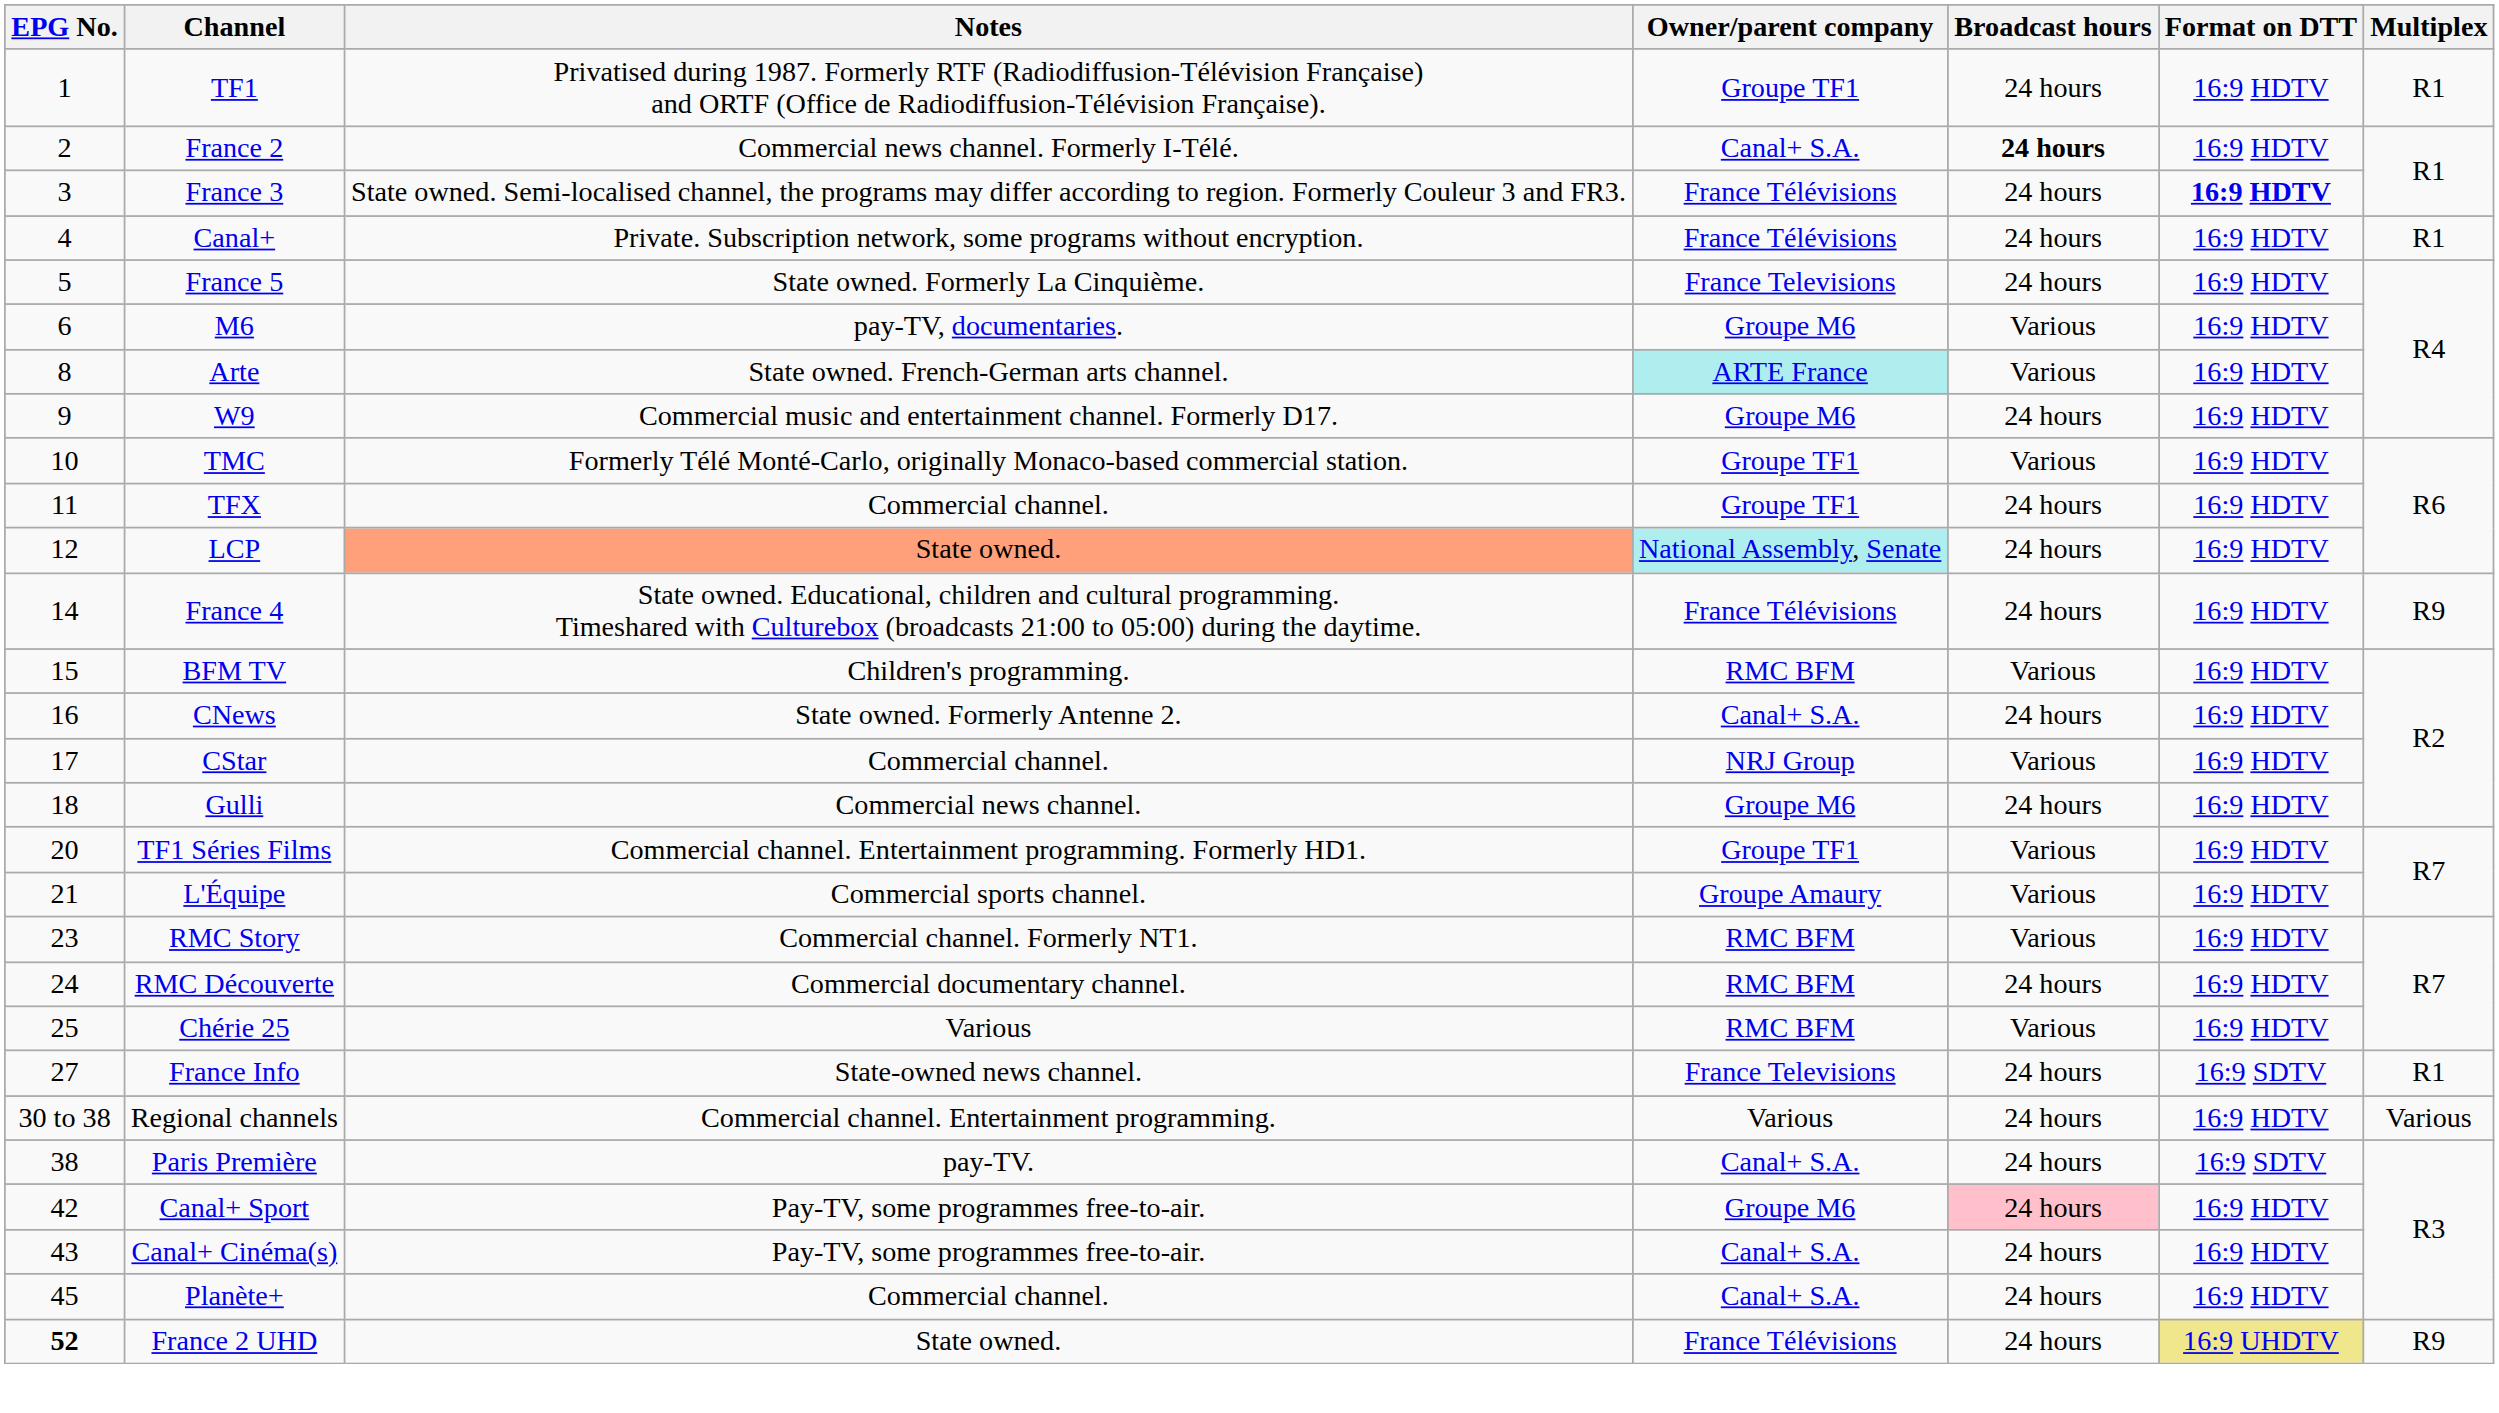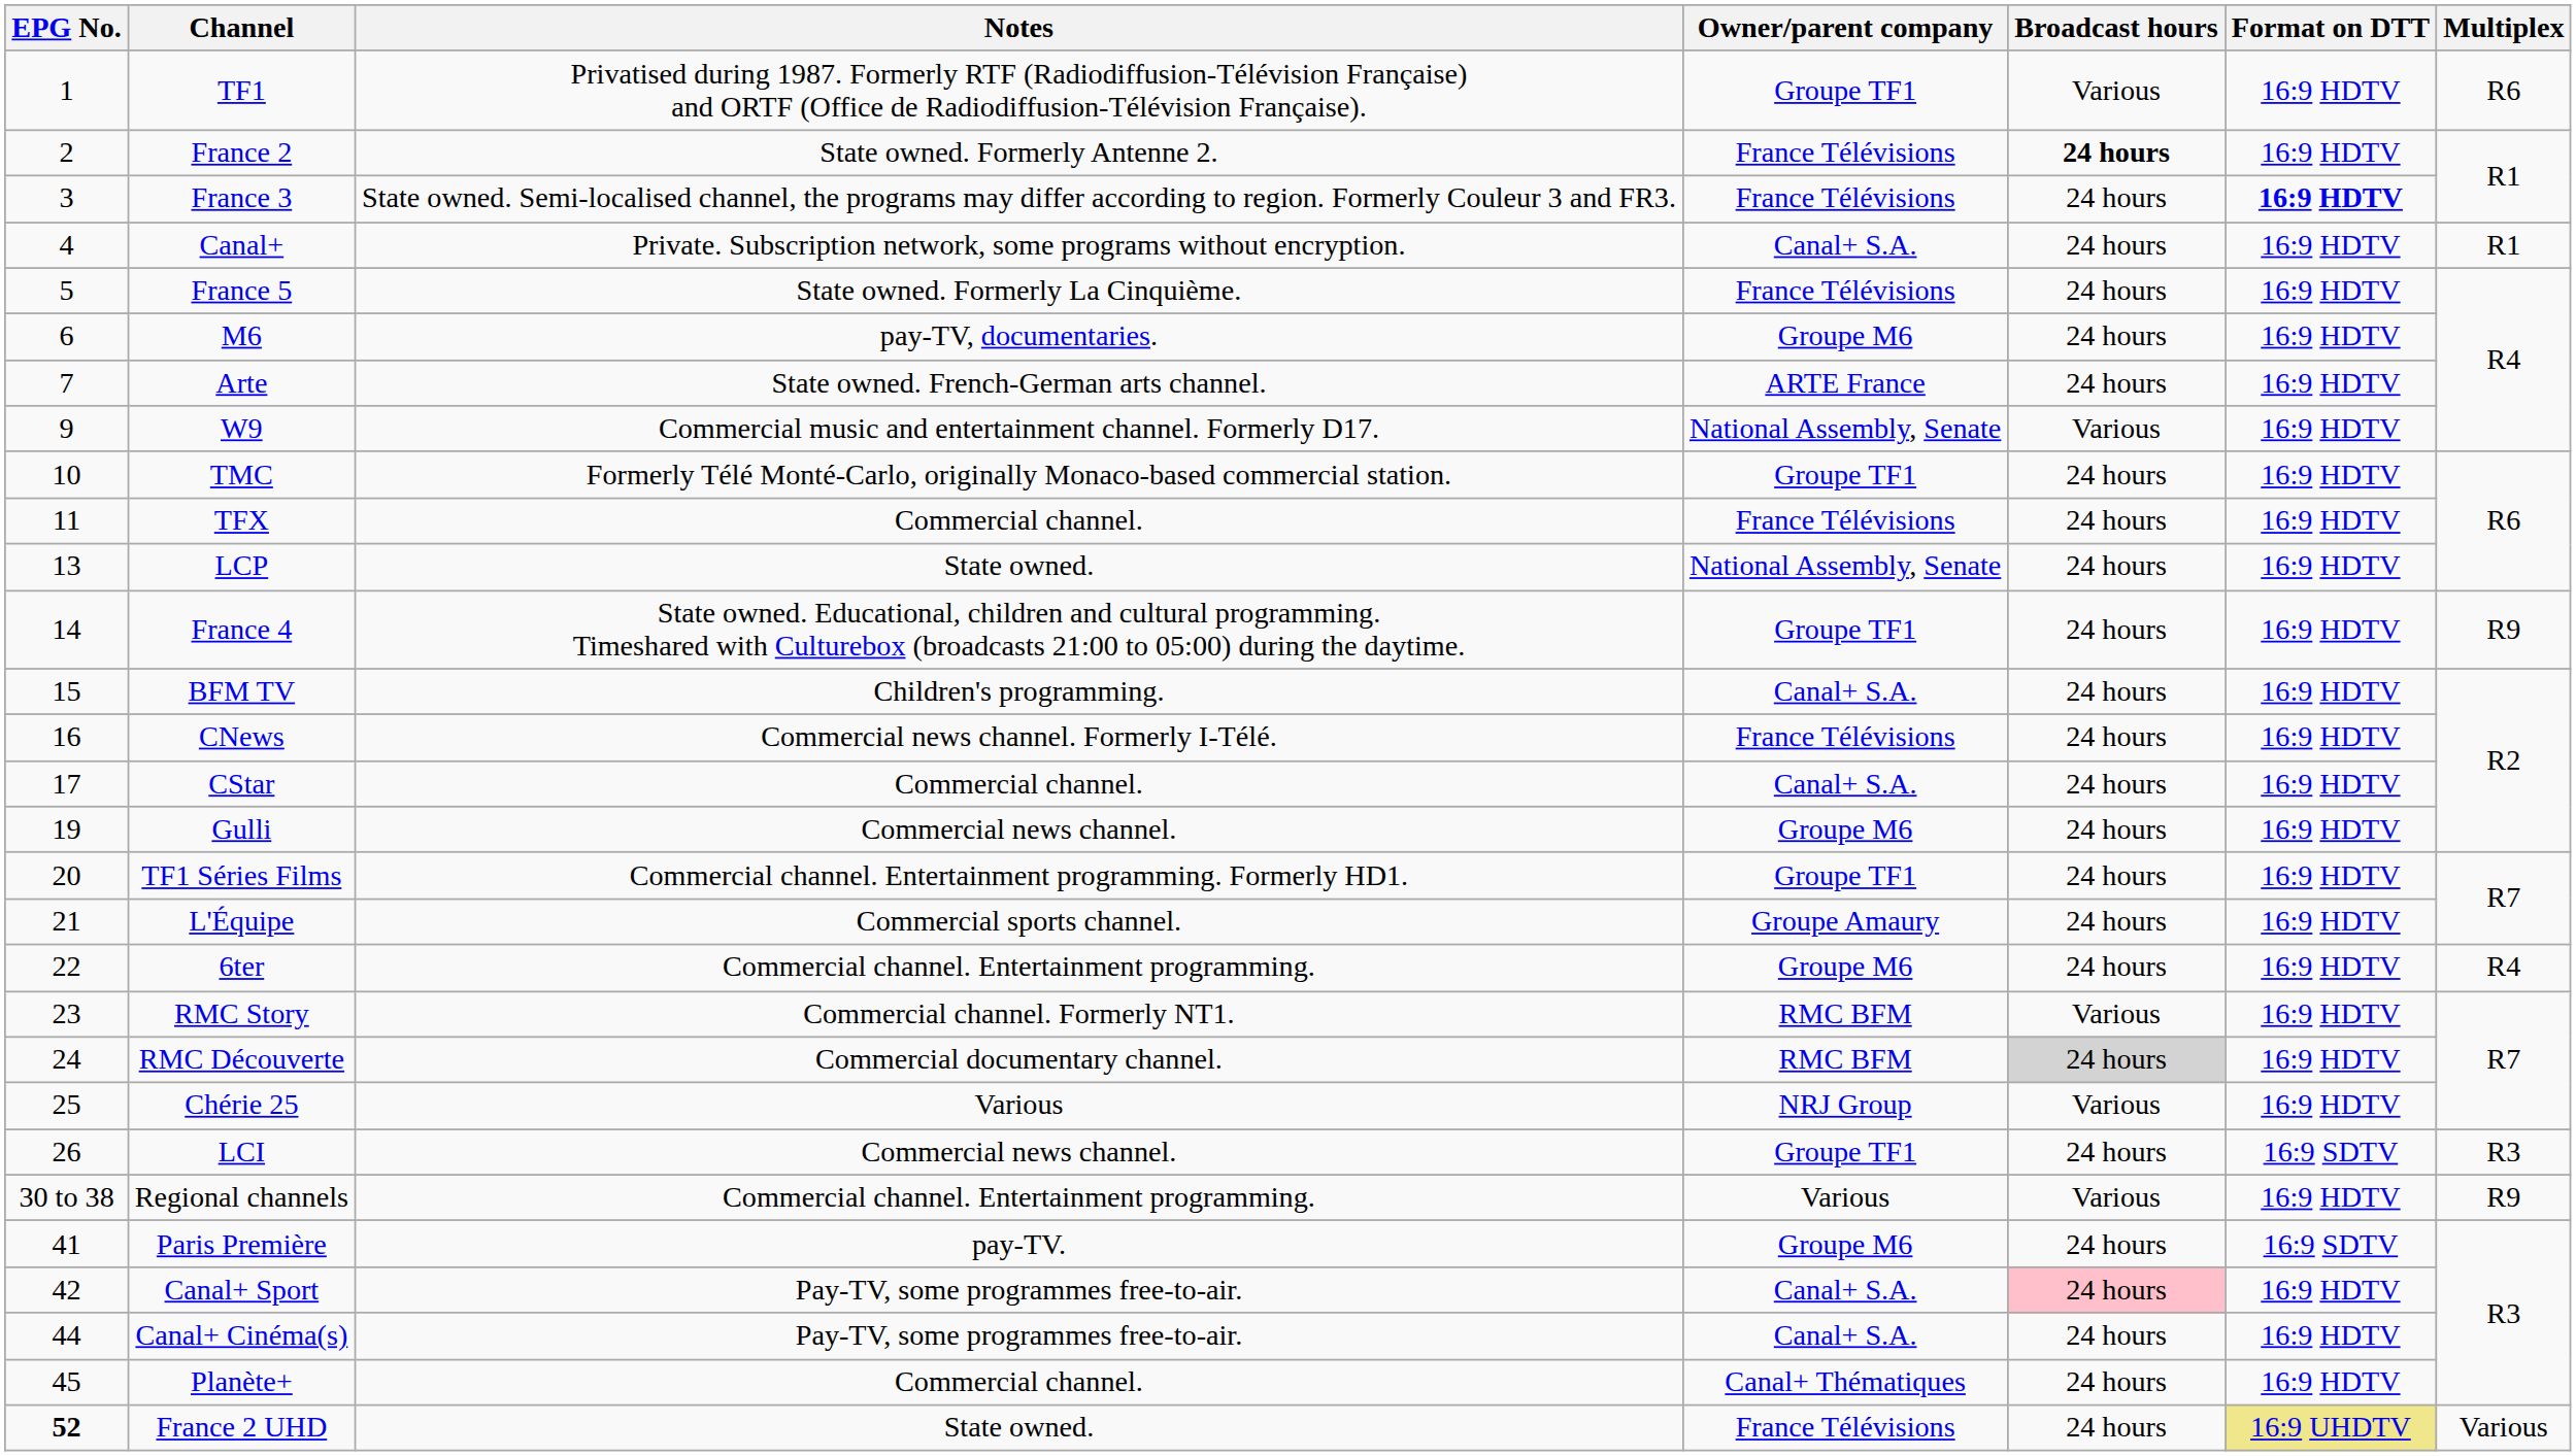 <table class="wikitable toccolours" border="1" cellpadding="3" style="border-collapse:collapse; text-align:center">
 <tr>
 <th><a href='#'>EPG</a> No.</th>
 <th>Channel</th>
 <th>Notes</th>
 <th>Owner/parent company</th>
 <th>Broadcast hours</th>
 <th>Format on DTT</th>
 <th>Multiplex</th>
 </tr>
 <tr>
 <td>1</td>
 <td><a href='#'>TF1</a></td>
 <td>Privatised during 1987. Formerly RTF (Radiodiffusion-Télévision Française)<br>and ORTF (Office de Radiodiffusion-Télévision Française).</td>
 <td><a href='#'>Groupe TF1</a></td>
-<td>24 hours</td>
+<td>Various</td>
 <td><a href='#'>16:9</a> <a href='#'>HDTV</a></td>
-<td>R1</td>
+<td>R6</td>
 </tr>
 <tr>
 <td>2</td>
 <td><a href='#'>France 2</a></td>
-<td>Commercial news channel. Formerly I-Télé.</td>
-<td><a href='#'>Canal+ S.A.</a></td>
+<td>State owned. Formerly Antenne 2.</td>
+<td><a href='#'>France Télévisions</a></td>
 <td><strong>24 hours</strong></td>
 <td><a href='#'>16:9</a> <a href='#'>HDTV</a></td>
 <td rowspan="2">R1</td>
 </tr>
 <tr>
 <td>3</td>
 <td><a href='#'>France 3</a></td>
 <td>State owned. Semi-localised channel, the programs may differ according to region. Formerly Couleur 3 and FR3.</td>
 <td><a href='#'>France Télévisions</a></td>
 <td>24 hours</td>
 <td><strong><a href='#'>16:9</a> <a href='#'>HDTV</a></strong></td>
 </tr>
 <tr>
 <td>4</td>
 <td><a href='#'>Canal+</a></td>
 <td>Private. Subscription network, some programs without encryption.</td>
-<td><a href='#'>France Télévisions</a></td>
+<td><a href='#'>Canal+ S.A.</a></td>
 <td>24 hours</td>
 <td><a href='#'>16:9</a> <a href='#'>HDTV</a></td>
 <td>R1</td>
 </tr>
 <tr>
 <td>5</td>
 <td><a href='#'>France 5</a></td>
 <td>State owned. Formerly La Cinquième.</td>
-<td><a href='#'>France Televisions</a></td>
+<td><a href='#'>France Télévisions</a></td>
 <td>24 hours</td>
 <td><a href='#'>16:9</a> <a href='#'>HDTV</a></td>
 <td rowspan="4">R4</td>
 </tr>
 <tr>
 <td>6</td>
 <td><a href='#'>M6</a></td>
 <td>pay-TV, <a href='#'>documentaries</a>.</td>
 <td><a href='#'>Groupe M6</a></td>
-<td>Various</td>
+<td>24 hours</td>
 <td><a href='#'>16:9</a> <a href='#'>HDTV</a></td>
 </tr>
 <tr>
-<td>8</td>
+<td>7</td>
 <td><a href='#'>Arte</a></td>
 <td>State owned. French-German arts channel.</td>
-<td style="background: paleturquoise;"><a href='#'>ARTE France</a></td>
-<td>Various</td>
+<td><a href='#'>ARTE France</a></td>
+<td>24 hours</td>
 <td><a href='#'>16:9</a> <a href='#'>HDTV</a></td>
 </tr>
 <tr>
 <td>9</td>
 <td><a href='#'>W9</a></td>
 <td>Commercial music and entertainment channel. Formerly D17.</td>
-<td><a href='#'>Groupe M6</a></td>
-<td>24 hours</td>
+<td><a href='#'>National Assembly</a>, <a href='#'>Senate</a></td>
+<td>Various</td>
 <td><a href='#'>16:9</a> <a href='#'>HDTV</a></td>
 </tr>
 <tr>
 <td>10</td>
 <td><a href='#'>TMC</a></td>
 <td>Formerly Télé Monté-Carlo, originally Monaco-based commercial station.</td>
 <td><a href='#'>Groupe TF1</a></td>
-<td>Various</td>
+<td>24 hours</td>
 <td><a href='#'>16:9</a> <a href='#'>HDTV</a></td>
 <td rowspan="3">R6</td>
 </tr>
 <tr>
 <td>11</td>
 <td><a href='#'>TFX</a></td>
 <td>Commercial channel.</td>
-<td><a href='#'>Groupe TF1</a></td>
+<td><a href='#'>France Télévisions</a></td>
 <td>24 hours</td>
 <td><a href='#'>16:9</a> <a href='#'>HDTV</a></td>
 </tr>
 <tr>
-<td>12</td>
+<td>13</td>
 <td><a href='#'>LCP</a></td>
-<td style="background: lightsalmon;">State owned.</td>
-<td style="background: paleturquoise;"><a href='#'>National Assembly</a>, <a href='#'>Senate</a></td>
+<td>State owned.</td>
+<td><a href='#'>National Assembly</a>, <a href='#'>Senate</a></td>
 <td>24 hours</td>
 <td><a href='#'>16:9</a> <a href='#'>HDTV</a></td>
 </tr>
 <tr>
 <td>14</td>
 <td><a href='#'>France 4</a></td>
 <td>State owned. Educational, children and cultural programming.<br>Timeshared with <a href='#'>Culturebox</a> (broadcasts 21:00 to 05:00) during the daytime.</td>
-<td><a href='#'>France Télévisions</a></td>
+<td><a href='#'>Groupe TF1</a></td>
 <td>24 hours</td>
 <td><a href='#'>16:9</a> <a href='#'>HDTV</a></td>
 <td>R9</td>
 </tr>
 <tr>
 <td>15</td>
 <td><a href='#'>BFM TV</a></td>
 <td>Children's programming.</td>
-<td><a href='#'>RMC BFM</a></td>
-<td>Various</td>
+<td><a href='#'>Canal+ S.A.</a></td>
+<td>24 hours</td>
 <td><a href='#'>16:9</a> <a href='#'>HDTV</a></td>
 <td rowspan="4">R2</td>
 </tr>
 <tr>
 <td>16</td>
 <td><a href='#'>CNews</a></td>
-<td>State owned. Formerly Antenne 2.</td>
-<td><a href='#'>Canal+ S.A.</a></td>
+<td>Commercial news channel. Formerly I-Télé.</td>
+<td><a href='#'>France Télévisions</a></td>
 <td>24 hours</td>
 <td><a href='#'>16:9</a> <a href='#'>HDTV</a></td>
 </tr>
 <tr>
 <td>17</td>
 <td><a href='#'>CStar</a></td>
 <td>Commercial channel.</td>
-<td><a href='#'>NRJ Group</a></td>
-<td>Various</td>
+<td><a href='#'>Canal+ S.A.</a></td>
+<td>24 hours</td>
 <td><a href='#'>16:9</a> <a href='#'>HDTV</a></td>
 </tr>
 <tr>
-<td>18</td>
+<td>19</td>
 <td><a href='#'>Gulli</a></td>
 <td>Commercial news channel.</td>
 <td><a href='#'>Groupe M6</a></td>
 <td>24 hours</td>
 <td><a href='#'>16:9</a> <a href='#'>HDTV</a></td>
 </tr>
 <tr>
 <td>20</td>
 <td><a href='#'>TF1 Séries Films</a></td>
 <td>Commercial channel. Entertainment programming. Formerly HD1.</td>
 <td><a href='#'>Groupe TF1</a></td>
-<td>Various</td>
+<td>24 hours</td>
 <td><a href='#'>16:9</a> <a href='#'>HDTV</a></td>
 <td rowspan="2">R7</td>
 </tr>
 <tr>
 <td>21</td>
 <td><a href='#'>L'Équipe</a></td>
 <td>Commercial sports channel.</td>
 <td><a href='#'>Groupe Amaury</a></td>
-<td>Various</td>
+<td>24 hours</td>
 <td><a href='#'>16:9</a> <a href='#'>HDTV</a></td>
+</tr>
+<tr>
+<td>22</td>
+<td><a href='#'>6ter</a></td>
+<td>Commercial channel. Entertainment programming.</td>
+<td><a href='#'>Groupe M6</a></td>
+<td>24 hours</td>
+<td><a href='#'>16:9</a> <a href='#'>HDTV</a></td>
+<td>R4</td>
 </tr>
 <tr>
 <td>23</td>
 <td><a href='#'>RMC Story</a></td>
 <td>Commercial channel. Formerly NT1.</td>
 <td><a href='#'>RMC BFM</a></td>
 <td>Various</td>
 <td><a href='#'>16:9</a> <a href='#'>HDTV</a></td>
 <td rowspan="3">R7</td>
 </tr>
 <tr>
 <td>24</td>
 <td><a href='#'>RMC Découverte</a></td>
 <td>Commercial documentary channel.</td>
 <td><a href='#'>RMC BFM</a></td>
-<td>24 hours</td>
+<td style="background: lightgrey;">24 hours</td>
 <td><a href='#'>16:9</a> <a href='#'>HDTV</a></td>
 </tr>
 <tr>
 <td>25</td>
 <td><a href='#'>Chérie 25</a></td>
 <td>Various</td>
-<td><a href='#'>RMC BFM</a></td>
+<td><a href='#'>NRJ Group</a></td>
 <td>Various</td>
 <td><a href='#'>16:9</a> <a href='#'>HDTV</a></td>
 </tr>
 <tr>
-<td>27</td>
-<td><a href='#'>France Info</a></td>
-<td>State-owned news channel.</td>
-<td><a href='#'>France Televisions</a></td>
+<td>26</td>
+<td><a href='#'>LCI</a></td>
+<td>Commercial news channel.</td>
+<td><a href='#'>Groupe TF1</a></td>
 <td>24 hours</td>
 <td><a href='#'>16:9</a> <a href='#'>SDTV</a></td>
-<td>R1</td>
+<td>R3</td>
 </tr>
 <tr>
 <td>30 to 38</td>
 <td>Regional channels</td>
 <td>Commercial channel. Entertainment programming.</td>
 <td>Various</td>
-<td>24 hours</td>
+<td>Various</td>
 <td><a href='#'>16:9</a> <a href='#'>HDTV</a></td>
-<td>Various</td>
+<td>R9</td>
 </tr>
 <tr>
-<td>38</td>
+<td>41</td>
 <td><a href='#'>Paris Première</a></td>
 <td>pay-TV.</td>
-<td><a href='#'>Canal+ S.A.</a></td>
+<td><a href='#'>Groupe M6</a></td>
 <td>24 hours</td>
 <td><a href='#'>16:9</a> <a href='#'>SDTV</a></td>
 <td rowspan="4">R3</td>
 </tr>
 <tr>
 <td>42</td>
 <td><a href='#'>Canal+ Sport</a></td>
 <td>Pay-TV, some programmes free-to-air.</td>
-<td><a href='#'>Groupe M6</a></td>
+<td><a href='#'>Canal+ S.A.</a></td>
 <td style="background: pink;">24 hours</td>
 <td><a href='#'>16:9</a> <a href='#'>HDTV</a></td>
 </tr>
 <tr>
-<td>43</td>
+<td>44</td>
 <td><a href='#'>Canal+ Cinéma(s)</a></td>
 <td>Pay-TV, some programmes free-to-air.</td>
 <td><a href='#'>Canal+ S.A.</a></td>
 <td>24 hours</td>
 <td><a href='#'>16:9</a> <a href='#'>HDTV</a></td>
 </tr>
 <tr>
 <td>45</td>
 <td><a href='#'>Planète+</a></td>
 <td>Commercial channel.</td>
-<td><a href='#'>Canal+ S.A.</a></td>
+<td><a href='#'>Canal+ Thématiques</a></td>
 <td>24 hours</td>
 <td><a href='#'>16:9</a> <a href='#'>HDTV</a></td>
 </tr>
 <tr>
 <td><strong>52</strong></td>
 <td><a href='#'>France 2 UHD</a></td>
 <td>State owned.</td>
 <td><a href='#'>France Télévisions</a></td>
 <td>24 hours</td>
 <td style="background: khaki;"><a href='#'>16:9</a> <a href='#'>UHDTV</a></td>
-<td>R9</td>
+<td>Various</td>
 </tr>
 </table>
